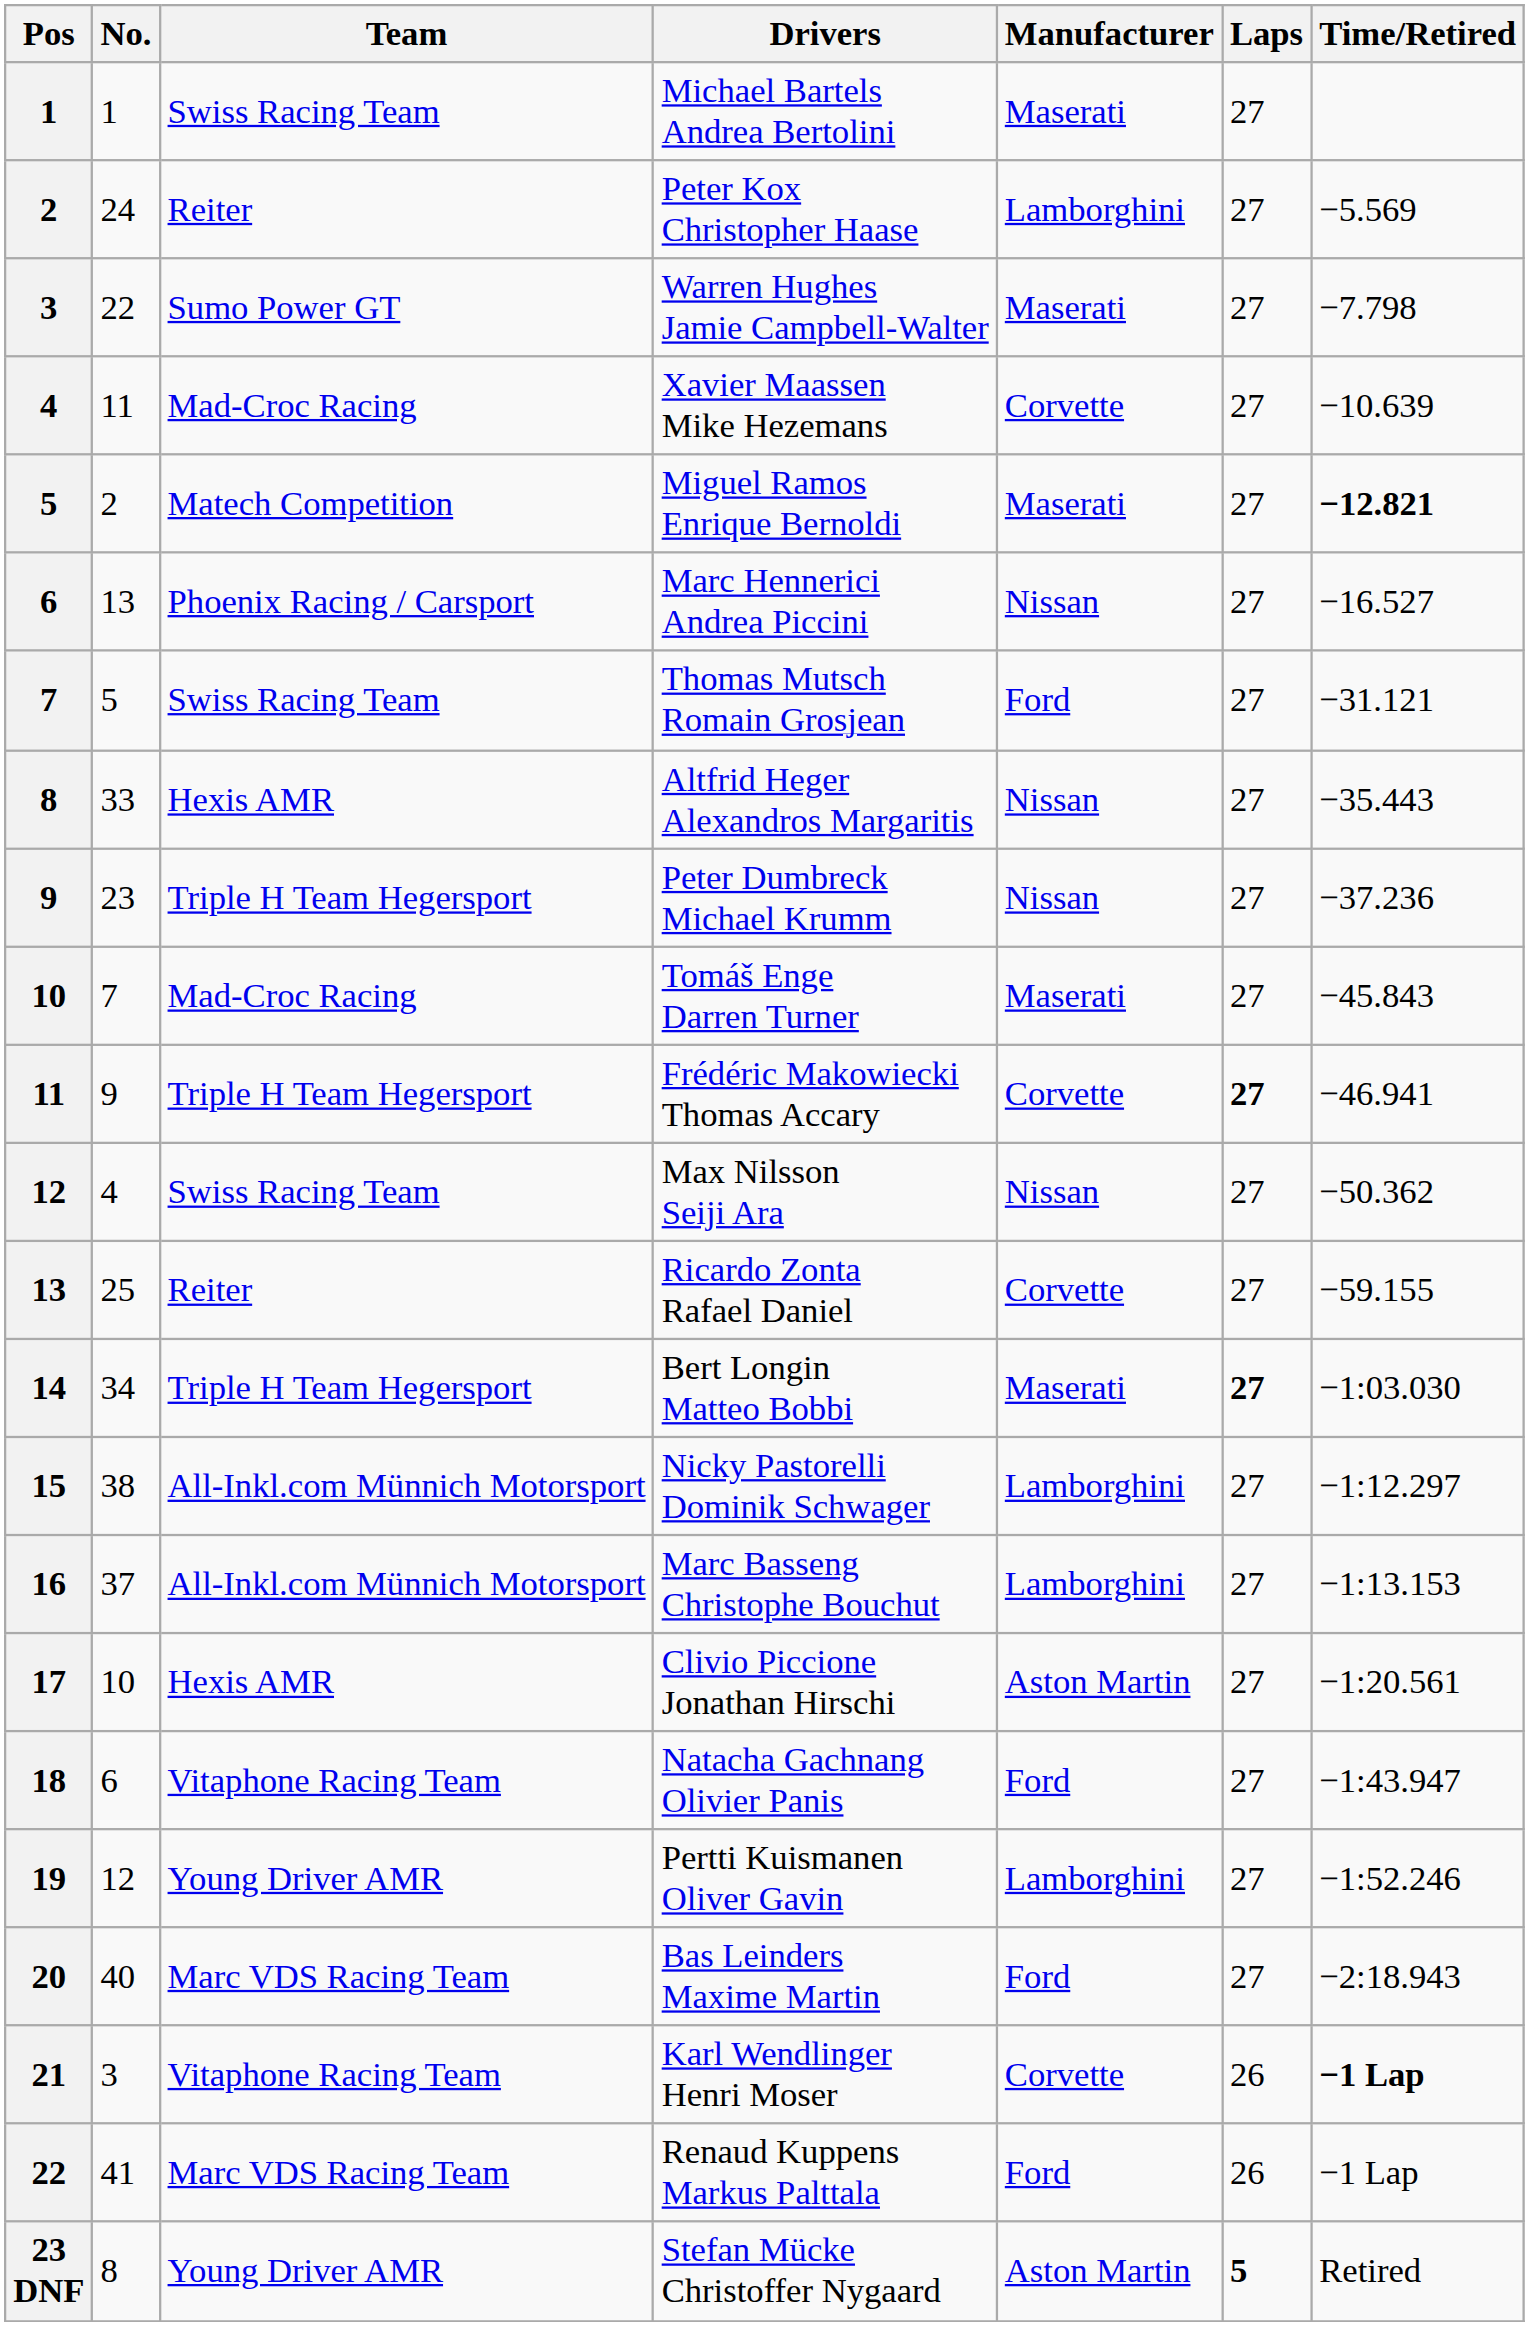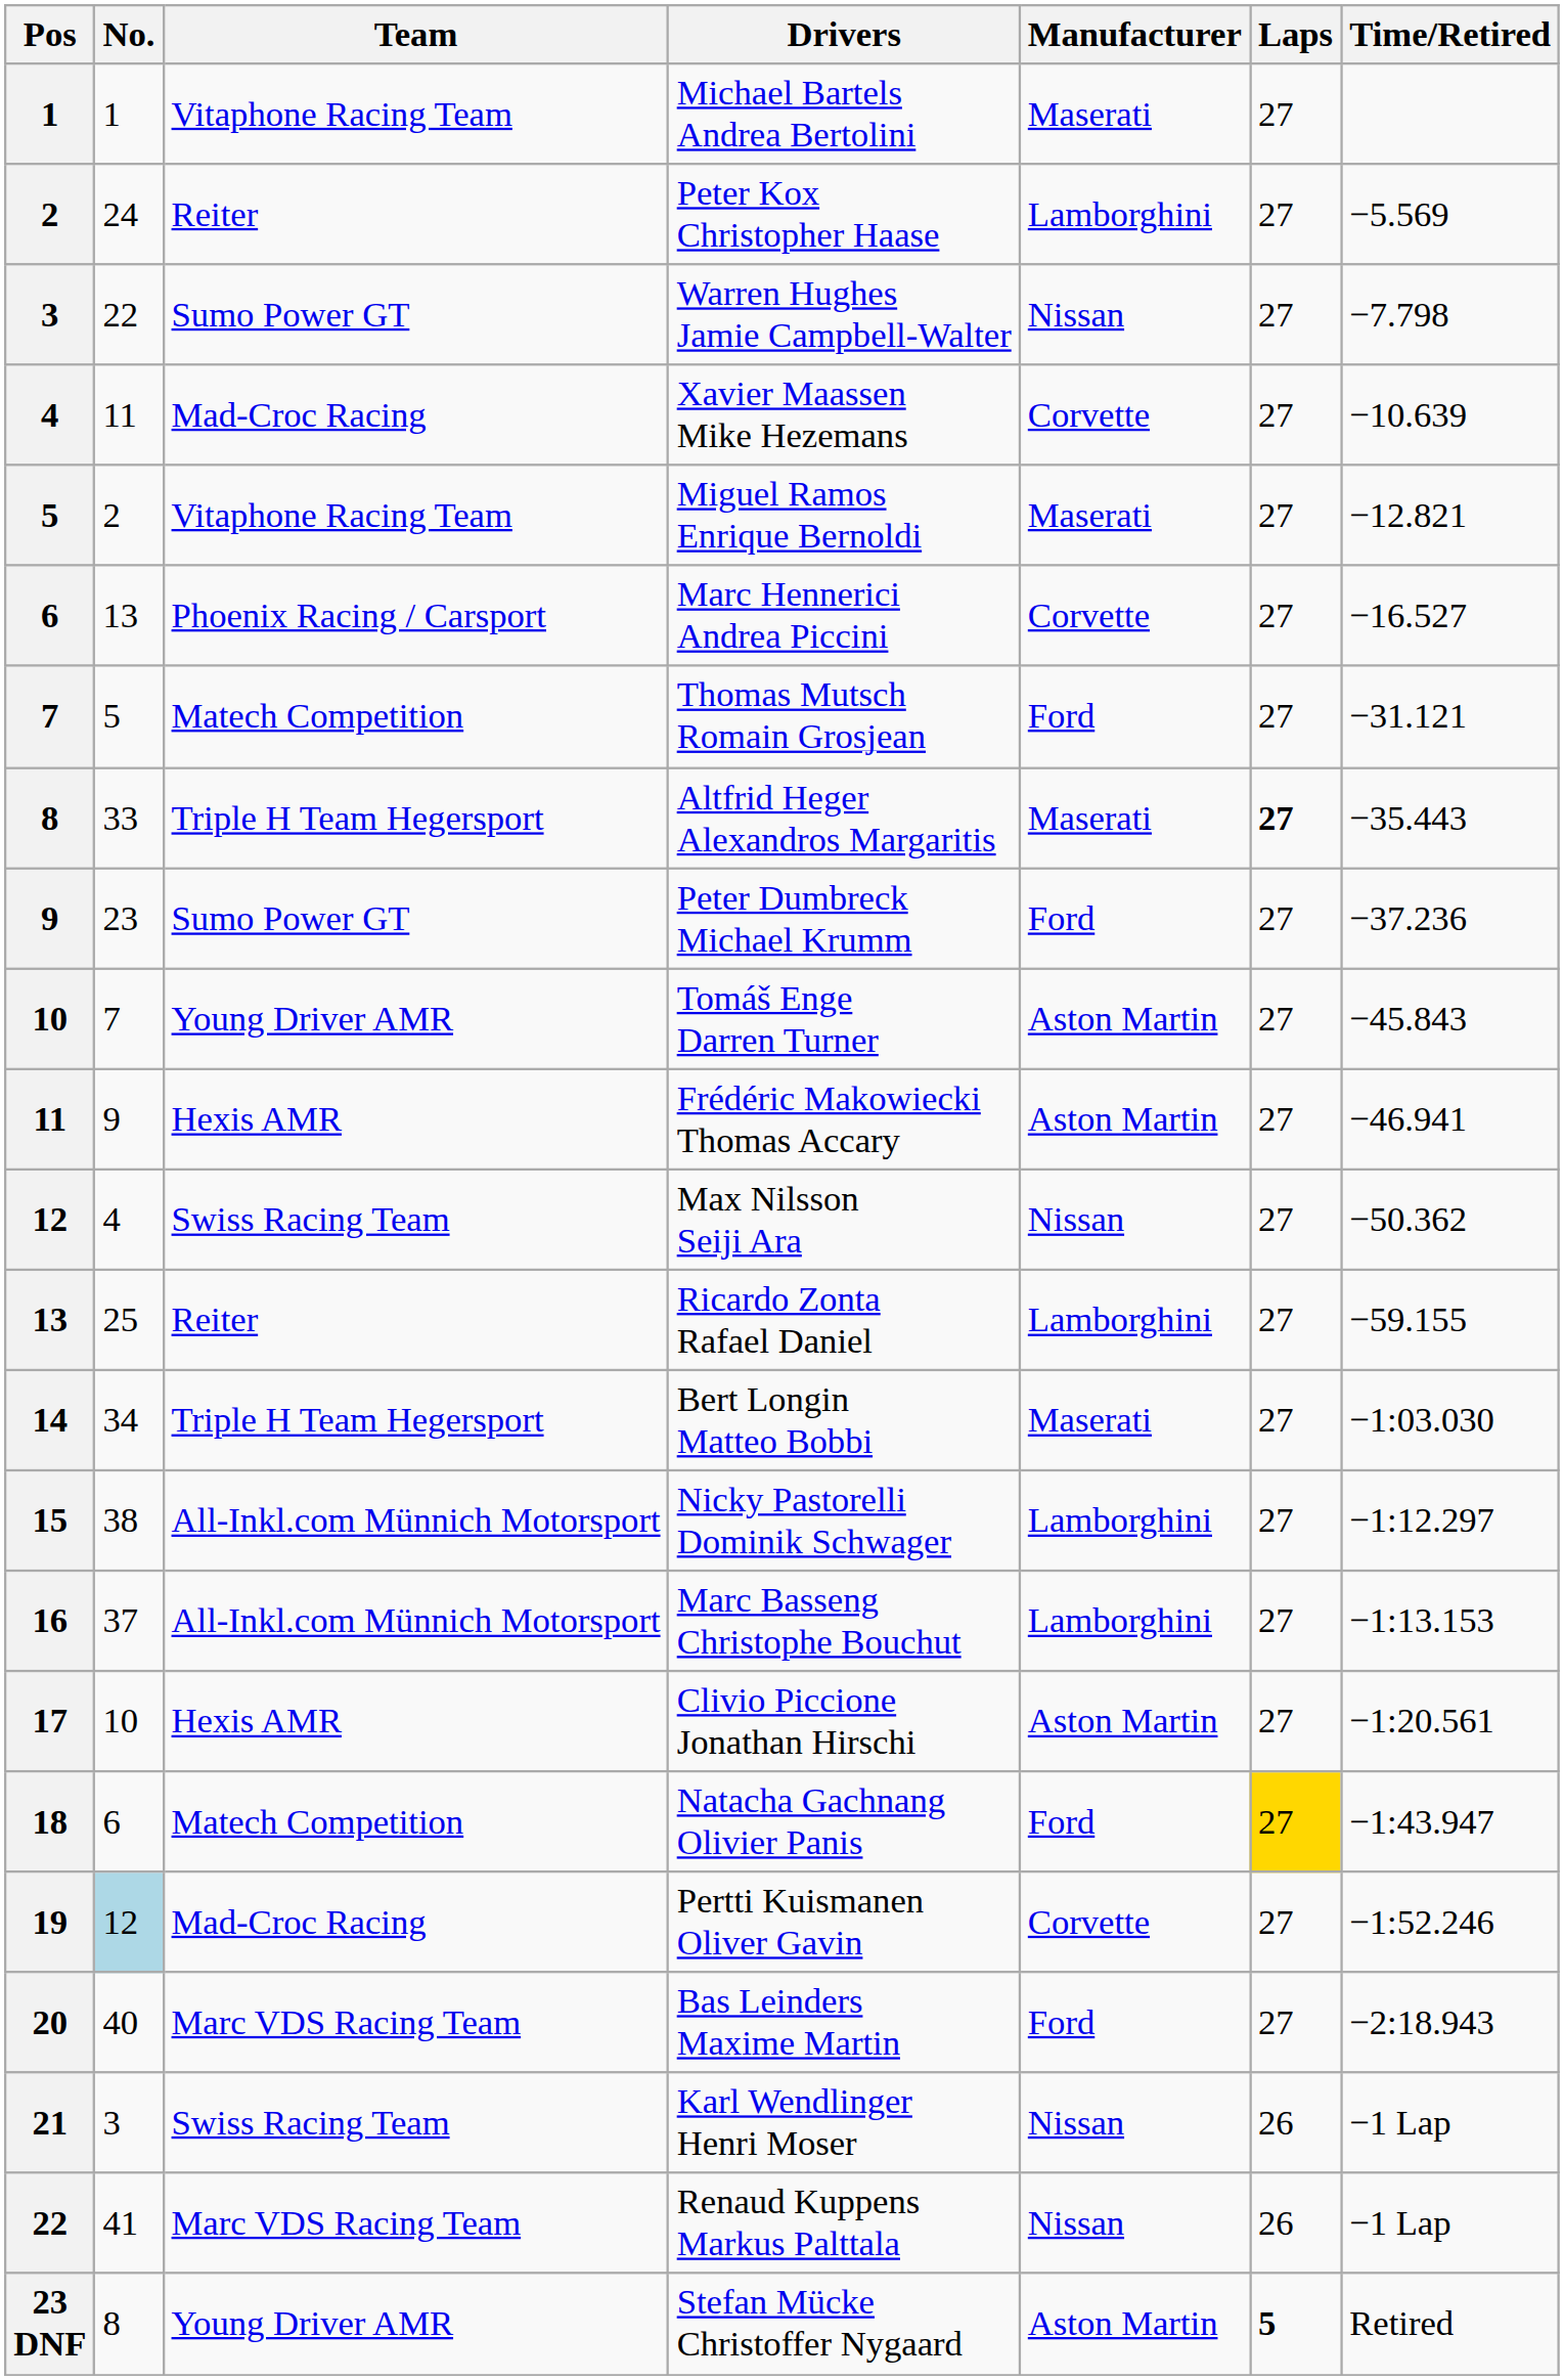 <table class="wikitable" style="font-size: 95%;">
 <tr>
 <th>Pos</th>
 <th>No.</th>
 <th>Team</th>
 <th>Drivers</th>
 <th>Manufacturer</th>
 <th>Laps</th>
 <th>Time/Retired</th>
 </tr>
 <tr>
 <th>1</th>
 <td>1</td>
-<td> <a href='#'>Swiss Racing Team</a></td>
+<td> <a href='#'>Vitaphone Racing Team</a></td>
 <td> <a href='#'>Michael Bartels</a><br> <a href='#'>Andrea Bertolini</a></td>
 <td><a href='#'>Maserati</a></td>
 <td>27</td>
 <td></td>
 </tr>
 <tr>
 <th>2</th>
 <td>24</td>
 <td> <a href='#'>Reiter</a></td>
 <td> <a href='#'>Peter Kox</a><br> <a href='#'>Christopher Haase</a></td>
 <td><a href='#'>Lamborghini</a></td>
 <td>27</td>
 <td>−5.569</td>
 </tr>
 <tr>
 <th>3</th>
 <td>22</td>
 <td> <a href='#'>Sumo Power GT</a></td>
 <td> <a href='#'>Warren Hughes</a><br> <a href='#'>Jamie Campbell-Walter</a></td>
-<td><a href='#'>Maserati</a></td>
+<td><a href='#'>Nissan</a></td>
 <td>27</td>
 <td>−7.798</td>
 </tr>
 <tr>
 <th>4</th>
 <td>11</td>
 <td> <a href='#'>Mad-Croc Racing</a></td>
 <td> <a href='#'>Xavier Maassen</a><br> Mike Hezemans</td>
 <td><a href='#'>Corvette</a></td>
 <td>27</td>
 <td>−10.639</td>
 </tr>
 <tr>
 <th>5</th>
 <td>2</td>
-<td> <a href='#'>Matech Competition</a></td>
+<td> <a href='#'>Vitaphone Racing Team</a></td>
 <td> <a href='#'>Miguel Ramos</a><br> <a href='#'>Enrique Bernoldi</a></td>
 <td><a href='#'>Maserati</a></td>
 <td>27</td>
-<td><strong>−12.821</strong></td>
+<td>−12.821</td>
 </tr>
 <tr>
 <th>6</th>
 <td>13</td>
 <td> <a href='#'>Phoenix Racing / Carsport</a></td>
 <td> <a href='#'>Marc Hennerici</a><br> <a href='#'>Andrea Piccini</a></td>
-<td><a href='#'>Nissan</a></td>
+<td><a href='#'>Corvette</a></td>
 <td>27</td>
 <td>−16.527</td>
 </tr>
 <tr>
 <th>7</th>
 <td>5</td>
-<td> <a href='#'>Swiss Racing Team</a></td>
+<td> <a href='#'>Matech Competition</a></td>
 <td> <a href='#'>Thomas Mutsch</a><br> <a href='#'>Romain Grosjean</a></td>
 <td><a href='#'>Ford</a></td>
 <td>27</td>
 <td>−31.121</td>
 </tr>
 <tr>
 <th>8</th>
 <td>33</td>
-<td> <a href='#'>Hexis AMR</a></td>
+<td> <a href='#'>Triple H Team Hegersport</a></td>
 <td> <a href='#'>Altfrid Heger</a><br> <a href='#'>Alexandros Margaritis</a></td>
-<td><a href='#'>Nissan</a></td>
-<td>27</td>
+<td><a href='#'>Maserati</a></td>
+<td><strong>27</strong></td>
 <td>−35.443</td>
 </tr>
 <tr>
 <th>9</th>
 <td>23</td>
-<td> <a href='#'>Triple H Team Hegersport</a></td>
+<td> <a href='#'>Sumo Power GT</a></td>
 <td> <a href='#'>Peter Dumbreck</a><br> <a href='#'>Michael Krumm</a></td>
-<td><a href='#'>Nissan</a></td>
+<td><a href='#'>Ford</a></td>
 <td>27</td>
 <td>−37.236</td>
 </tr>
 <tr>
 <th>10</th>
 <td>7</td>
-<td> <a href='#'>Mad-Croc Racing</a></td>
+<td> <a href='#'>Young Driver AMR</a></td>
 <td> <a href='#'>Tomáš Enge</a><br> <a href='#'>Darren Turner</a></td>
-<td><a href='#'>Maserati</a></td>
+<td><a href='#'>Aston Martin</a></td>
 <td>27</td>
 <td>−45.843</td>
 </tr>
 <tr>
 <th>11</th>
 <td>9</td>
-<td> <a href='#'>Triple H Team Hegersport</a></td>
+<td> <a href='#'>Hexis AMR</a></td>
 <td> <a href='#'>Frédéric Makowiecki</a><br> Thomas Accary</td>
-<td><a href='#'>Corvette</a></td>
-<td><strong>27</strong></td>
+<td><a href='#'>Aston Martin</a></td>
+<td>27</td>
 <td>−46.941</td>
 </tr>
 <tr>
 <th>12</th>
 <td>4</td>
 <td> <a href='#'>Swiss Racing Team</a></td>
 <td> Max Nilsson<br> <a href='#'>Seiji Ara</a></td>
 <td><a href='#'>Nissan</a></td>
 <td>27</td>
 <td>−50.362</td>
 </tr>
 <tr>
 <th>13</th>
 <td>25</td>
 <td> <a href='#'>Reiter</a></td>
 <td> <a href='#'>Ricardo Zonta</a><br> Rafael Daniel</td>
-<td><a href='#'>Corvette</a></td>
+<td><a href='#'>Lamborghini</a></td>
 <td>27</td>
 <td>−59.155</td>
 </tr>
 <tr>
 <th>14</th>
 <td>34</td>
 <td> <a href='#'>Triple H Team Hegersport</a></td>
 <td> Bert Longin<br> <a href='#'>Matteo Bobbi</a></td>
 <td><a href='#'>Maserati</a></td>
-<td><strong>27</strong></td>
+<td>27</td>
 <td>−1:03.030</td>
 </tr>
 <tr>
 <th>15</th>
 <td>38</td>
 <td> <a href='#'>All-Inkl.com Münnich Motorsport</a></td>
 <td> <a href='#'>Nicky Pastorelli</a><br> <a href='#'>Dominik Schwager</a></td>
 <td><a href='#'>Lamborghini</a></td>
 <td>27</td>
 <td>−1:12.297</td>
 </tr>
 <tr>
 <th>16</th>
 <td>37</td>
 <td> <a href='#'>All-Inkl.com Münnich Motorsport</a></td>
 <td> <a href='#'>Marc Basseng</a><br> <a href='#'>Christophe Bouchut</a></td>
 <td><a href='#'>Lamborghini</a></td>
 <td>27</td>
 <td>−1:13.153</td>
 </tr>
 <tr>
 <th>17</th>
 <td>10</td>
 <td> <a href='#'>Hexis AMR</a></td>
 <td> <a href='#'>Clivio Piccione</a><br> Jonathan Hirschi</td>
 <td><a href='#'>Aston Martin</a></td>
 <td>27</td>
 <td>−1:20.561</td>
 </tr>
 <tr>
 <th>18</th>
 <td>6</td>
-<td> <a href='#'>Vitaphone Racing Team</a></td>
+<td> <a href='#'>Matech Competition</a></td>
 <td> <a href='#'>Natacha Gachnang</a><br> <a href='#'>Olivier Panis</a></td>
 <td><a href='#'>Ford</a></td>
-<td>27</td>
+<td style="background: gold;">27</td>
 <td>−1:43.947</td>
 </tr>
 <tr>
 <th>19</th>
-<td>12</td>
-<td> <a href='#'>Young Driver AMR</a></td>
+<td style="background: lightblue;">12</td>
+<td> <a href='#'>Mad-Croc Racing</a></td>
 <td> Pertti Kuismanen<br> <a href='#'>Oliver Gavin</a></td>
-<td><a href='#'>Lamborghini</a></td>
+<td><a href='#'>Corvette</a></td>
 <td>27</td>
 <td>−1:52.246</td>
 </tr>
 <tr>
 <th>20</th>
 <td>40</td>
 <td> <a href='#'>Marc VDS Racing Team</a></td>
 <td> <a href='#'>Bas Leinders</a><br> <a href='#'>Maxime Martin</a></td>
 <td><a href='#'>Ford</a></td>
 <td>27</td>
 <td>−2:18.943</td>
 </tr>
 <tr>
 <th>21</th>
 <td>3</td>
-<td> <a href='#'>Vitaphone Racing Team</a></td>
+<td> <a href='#'>Swiss Racing Team</a></td>
 <td> <a href='#'>Karl Wendlinger</a><br> Henri Moser</td>
-<td><a href='#'>Corvette</a></td>
+<td><a href='#'>Nissan</a></td>
 <td>26</td>
-<td><strong>−1 Lap</strong></td>
+<td>−1 Lap</td>
 </tr>
 <tr>
 <th>22</th>
 <td>41</td>
 <td> <a href='#'>Marc VDS Racing Team</a></td>
 <td> Renaud Kuppens<br> <a href='#'>Markus Palttala</a></td>
-<td><a href='#'>Ford</a></td>
+<td><a href='#'>Nissan</a></td>
 <td>26</td>
 <td>−1 Lap</td>
 </tr>
 <tr>
 <th>23<br>DNF</th>
 <td>8</td>
 <td> <a href='#'>Young Driver AMR</a></td>
 <td> <a href='#'>Stefan Mücke</a><br> Christoffer Nygaard</td>
 <td><a href='#'>Aston Martin</a></td>
 <td><strong>5</strong></td>
 <td>Retired</td>
 </tr>
 <tr>
 </tr>
 </table>
